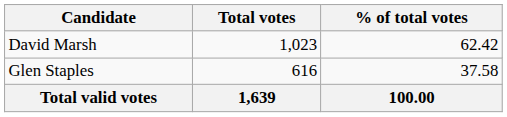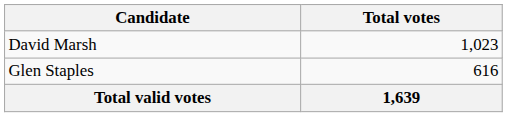 <table style="width:475px;" class="wikitable">
 <tr bgcolor="#EEEEEE">
 <th align="left">Candidate</th>
 <th align="right">Total votes</th>
-<th align="right">% of total votes</th>
 </tr>
 <tr>
 <td align="left">David Marsh</td>
 <td align="right">1,023</td>
-<td align="right">62.42</td>
 </tr>
 <tr>
 <td align="left">Glen Staples</td>
 <td align="right">616</td>
-<td align="right">37.58</td>
 </tr>
 <tr bgcolor="#EEEEEE">
 <th align="left">Total valid votes</th>
 <th align="right"><strong>1,639</strong></th>
-<th align="right"><strong>100.00</strong></th>
 </tr>
 </table>
